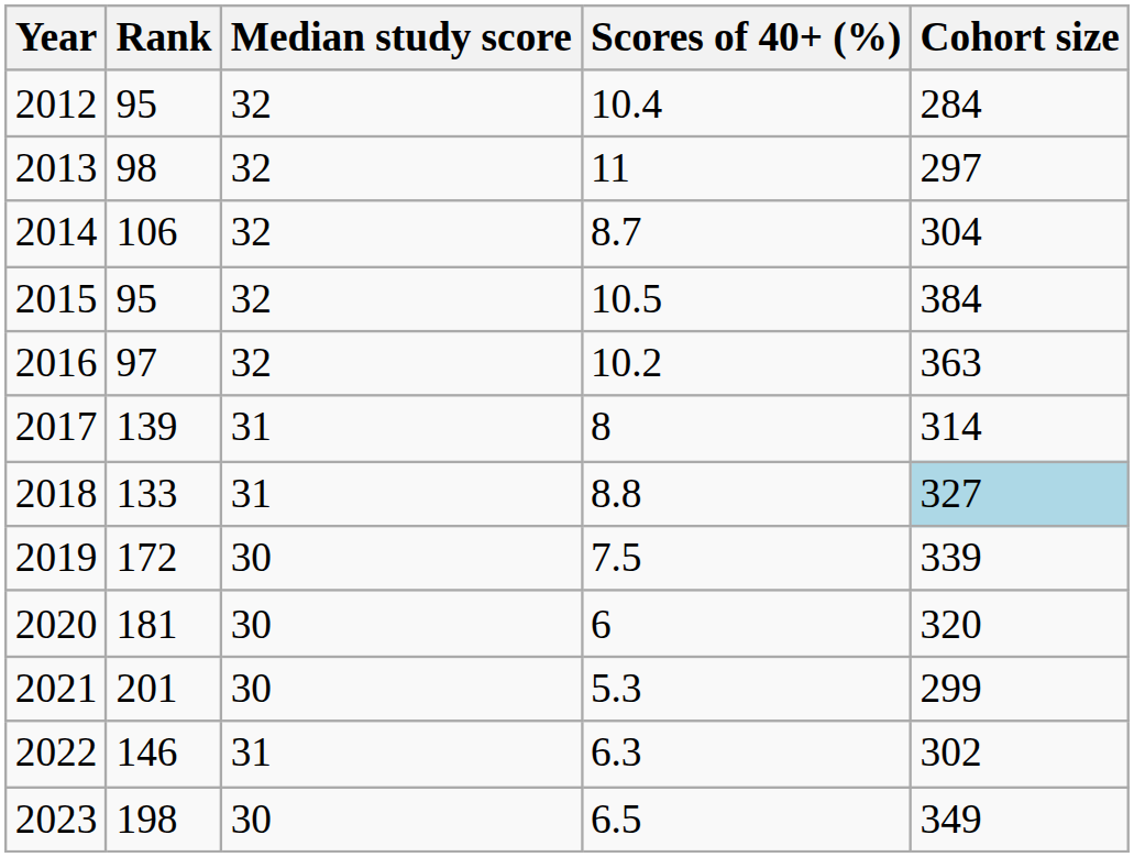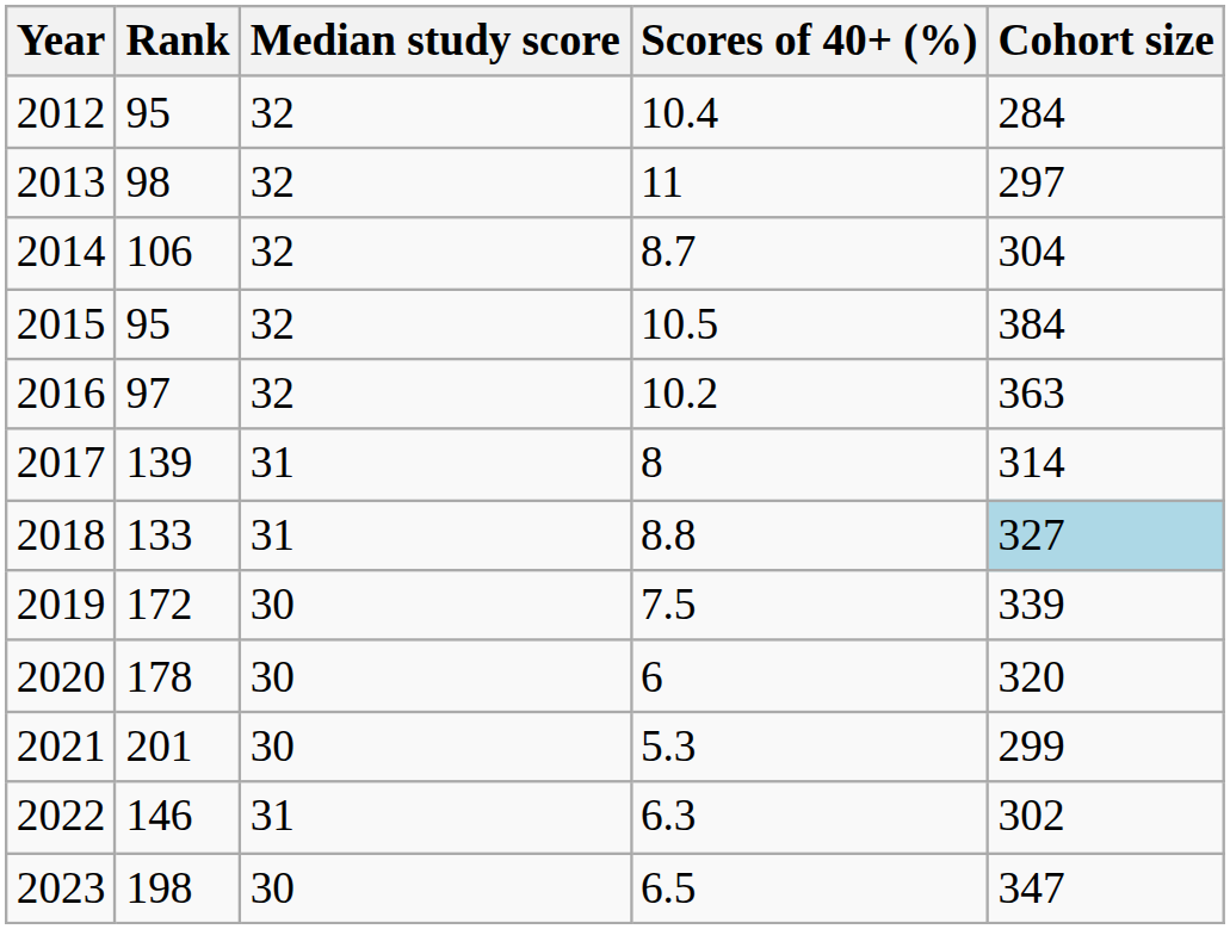 <table class="wikitable">
 <tr>
 <th>Year</th>
 <th>Rank</th>
 <th>Median study score</th>
 <th>Scores of 40+ (%)</th>
 <th>Cohort size</th>
 </tr>
 <tr>
 <td>2012</td>
 <td>95</td>
 <td>32</td>
 <td>10.4</td>
 <td>284</td>
 </tr>
 <tr>
 <td>2013</td>
 <td>98</td>
 <td>32</td>
 <td>11</td>
 <td>297</td>
 </tr>
 <tr>
 <td>2014</td>
 <td>106</td>
 <td>32</td>
 <td>8.7</td>
 <td>304</td>
 </tr>
 <tr>
 <td>2015</td>
 <td>95</td>
 <td>32</td>
 <td>10.5</td>
 <td>384</td>
 </tr>
 <tr>
 <td>2016</td>
 <td>97</td>
 <td>32</td>
 <td>10.2</td>
 <td>363</td>
 </tr>
 <tr>
 <td>2017</td>
 <td>139</td>
 <td>31</td>
 <td>8</td>
 <td>314</td>
 </tr>
 <tr>
 <td>2018</td>
 <td>133</td>
 <td>31</td>
 <td>8.8</td>
 <td style="background: lightblue;">327</td>
 </tr>
 <tr>
 <td>2019</td>
 <td>172</td>
 <td>30</td>
 <td>7.5</td>
 <td>339</td>
 </tr>
 <tr>
 <td>2020</td>
-<td>181</td>
+<td>178</td>
 <td>30</td>
 <td>6</td>
 <td>320</td>
 </tr>
 <tr>
 <td>2021</td>
 <td>201</td>
 <td>30</td>
 <td>5.3</td>
 <td>299</td>
 </tr>
 <tr>
 <td>2022</td>
 <td>146</td>
 <td>31</td>
 <td>6.3</td>
 <td>302</td>
 </tr>
 <tr>
 <td>2023</td>
 <td>198</td>
 <td>30</td>
 <td>6.5</td>
-<td>349</td>
+<td>347</td>
 </tr>
 </table>
